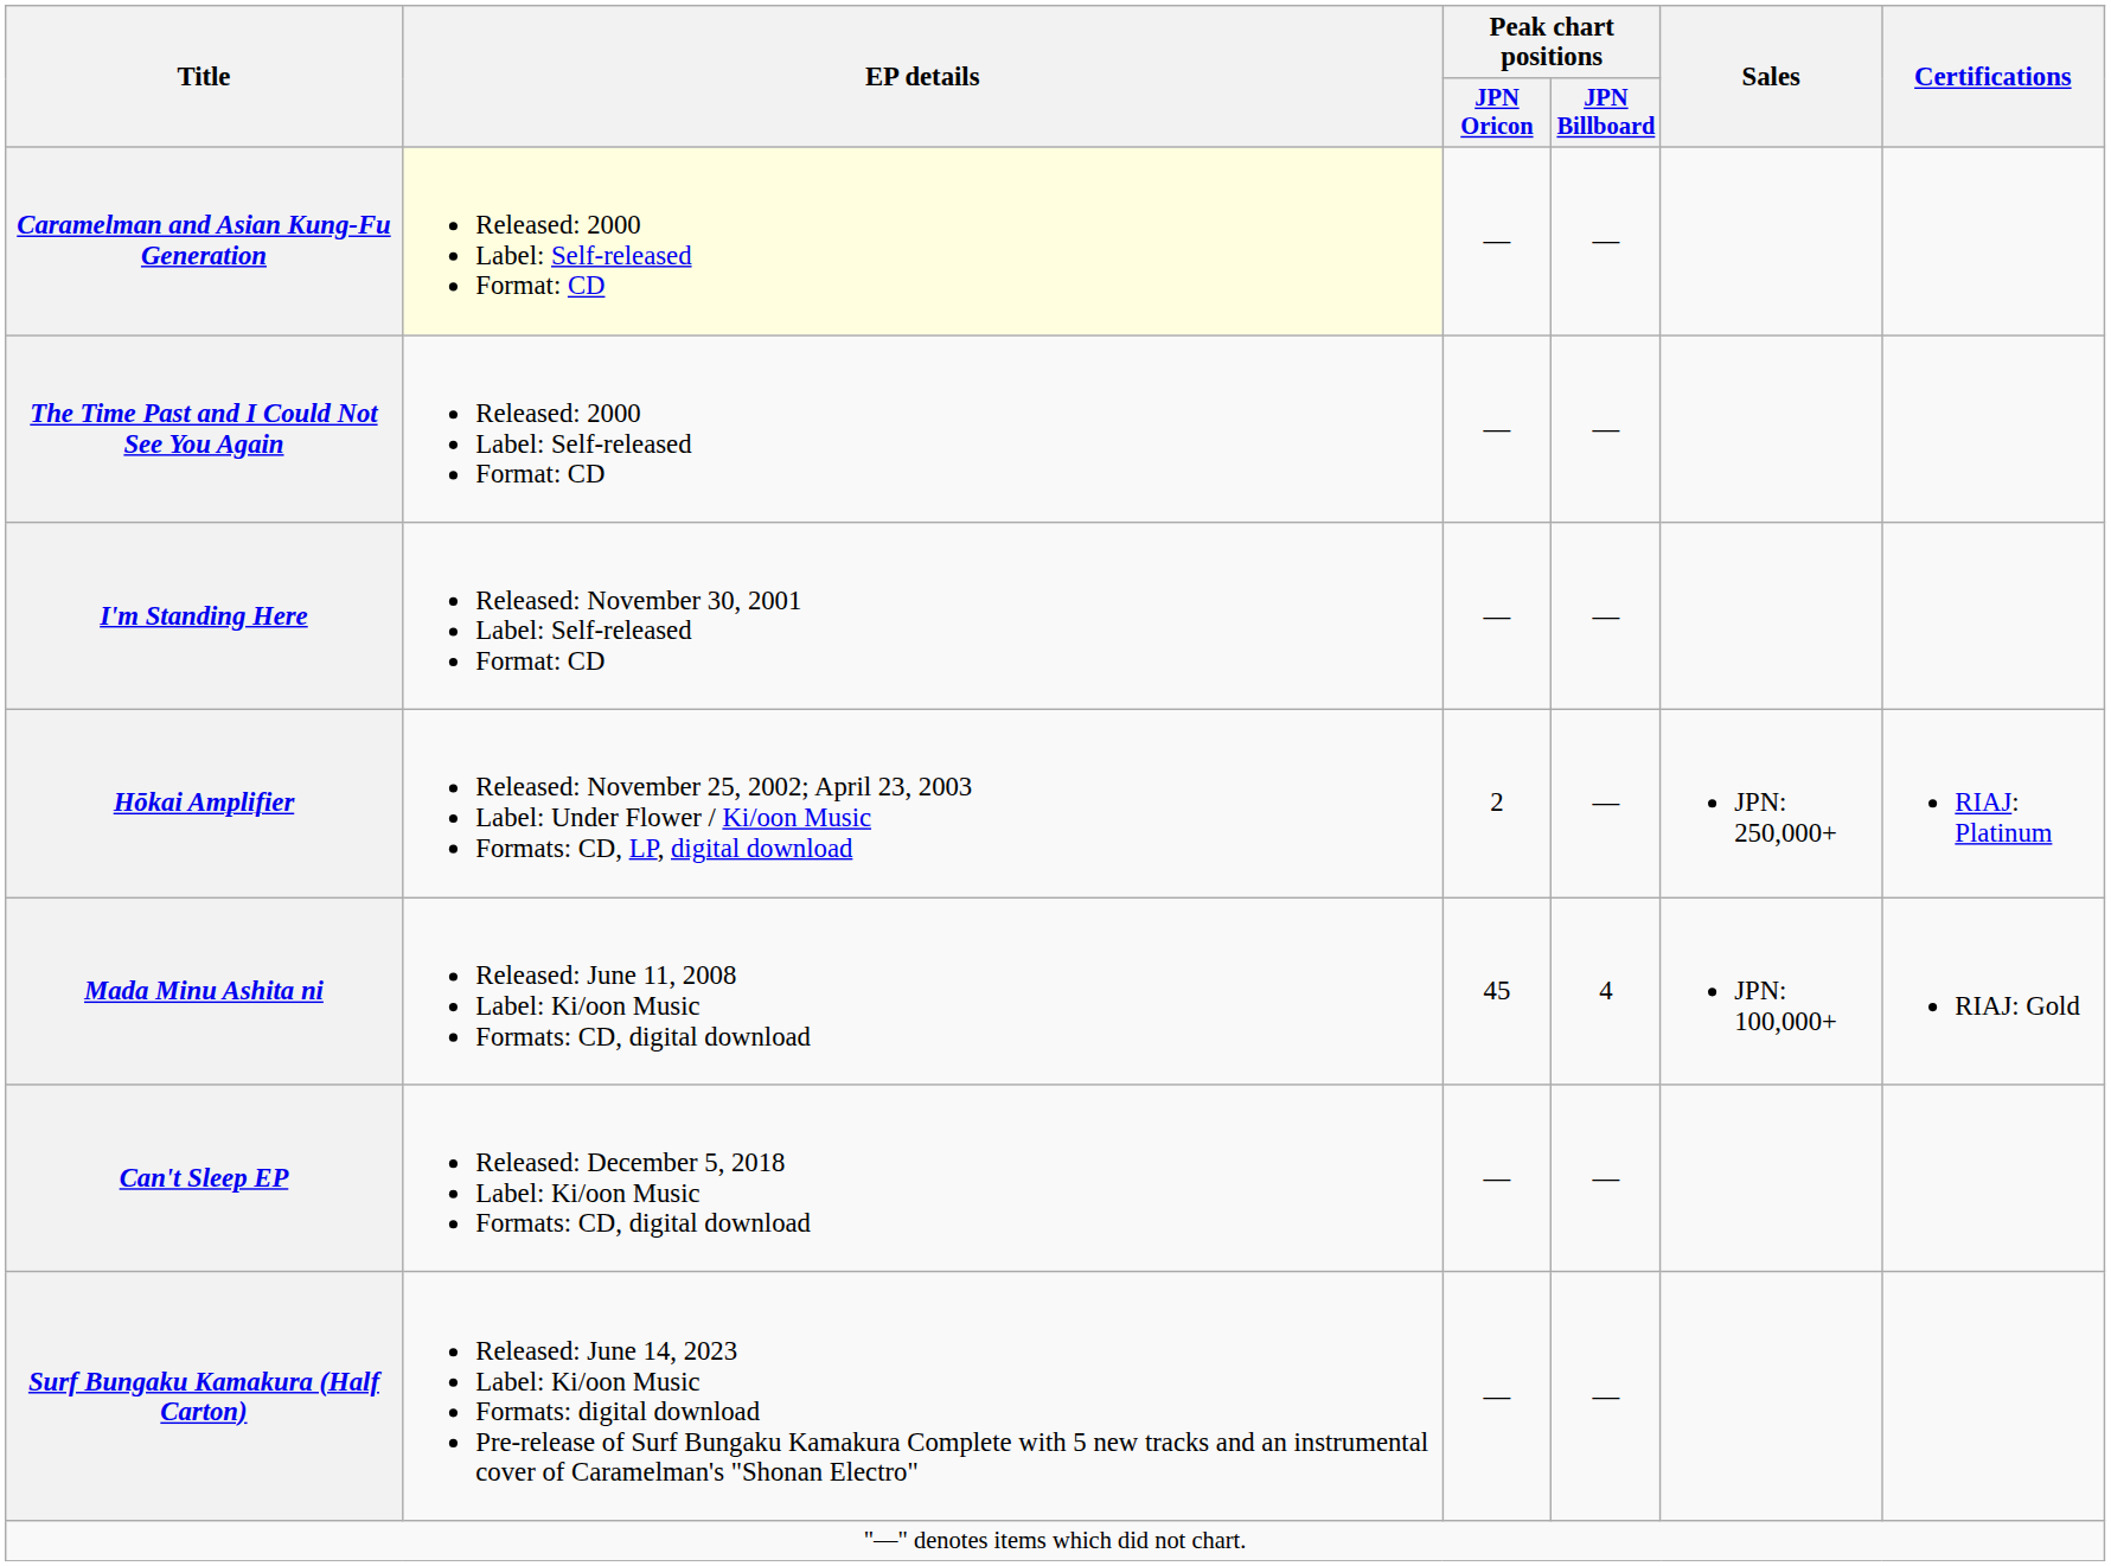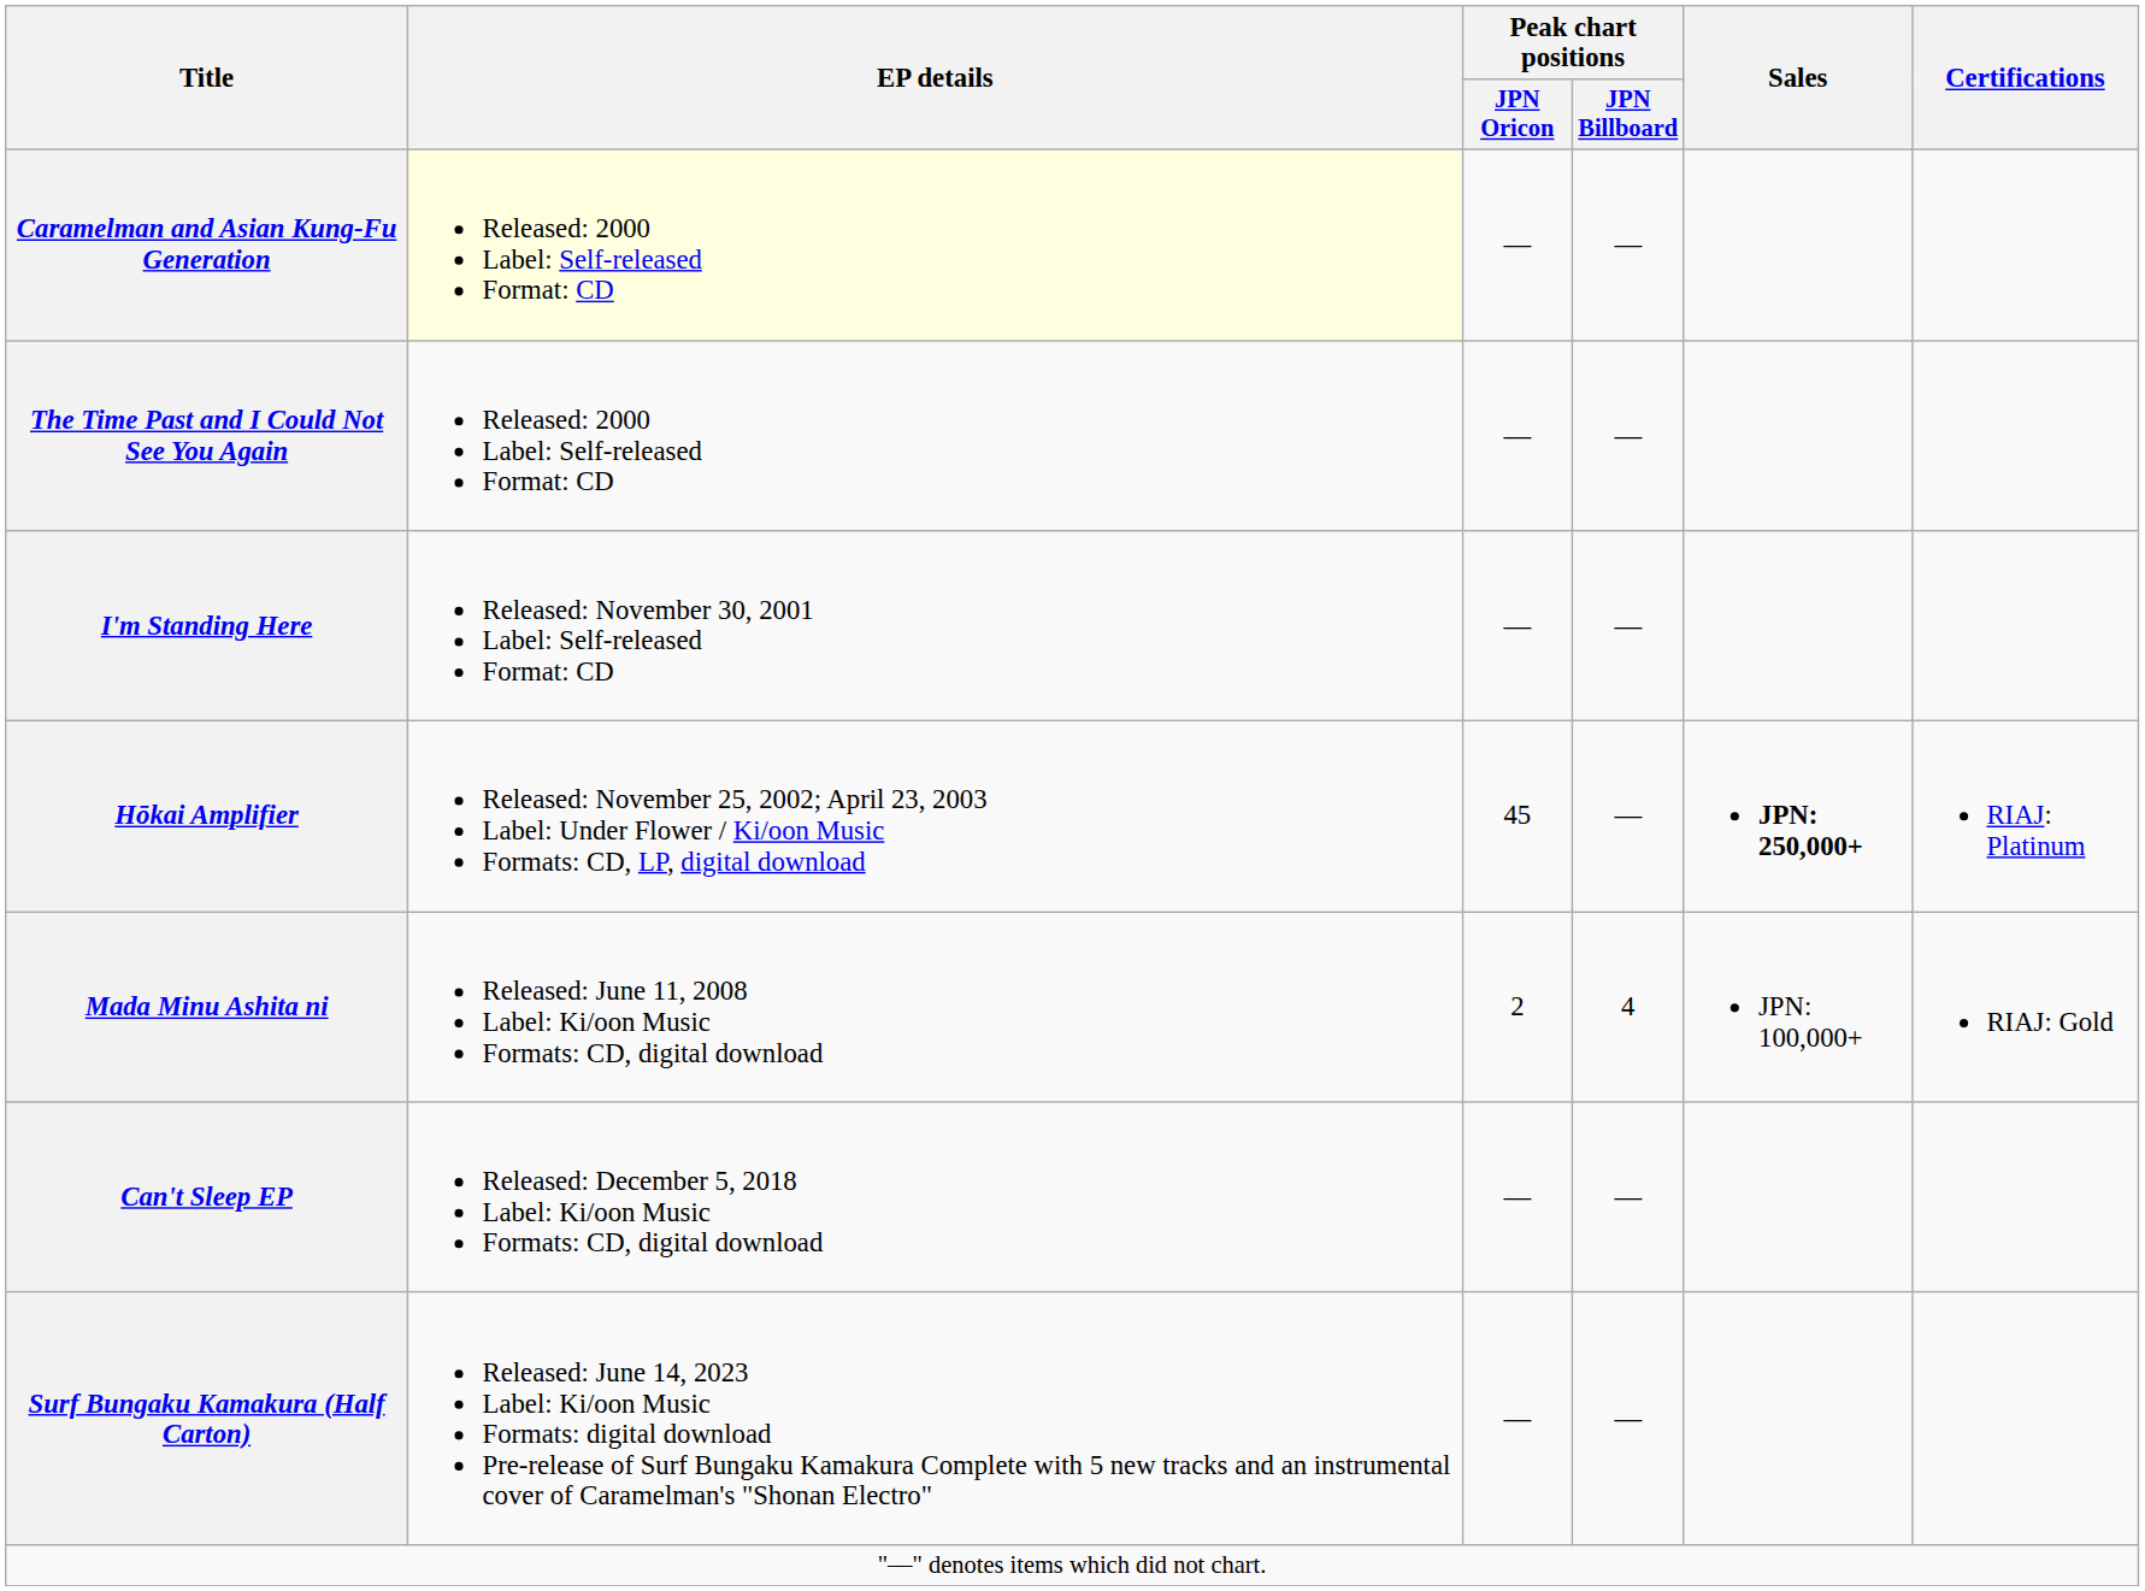 <table class="wikitable plainrowheaders">
 <tr>
 <th scope="col" rowspan="2">Title</th>
 <th scope="col" rowspan="2">EP details</th>
 <th scope="col" colspan="2">Peak chart positions</th>
 <th scope="col" rowspan="2">Sales</th>
 <th scope="col" rowspan="2"><a href='#'>Certifications</a></th>
 </tr>
 <tr>
 <th scope="col" style="width:4em;font-size:90%;"><a href='#'>JPN<br>Oricon</a><br></th>
 <th scope="col" style="width:4em;font-size:90%;"><a href='#'>JPN<br>Billboard</a><br></th>
 </tr>
 <tr>
 <th scope="row"><em><a href='#'>Caramelman and Asian Kung-Fu Generation</a></em></th>
 <td style="background: lightyellow;"><br><ul><li>Released: 2000</li><li>Label: <a href='#'>Self-released</a></li><li>Format: <a href='#'>CD</a></li></ul></td>
 <td align="center">—</td>
 <td align="center">—</td>
 <td></td>
 <td></td>
 </tr>
 <tr>
 <th scope="row"><em><a href='#'>The Time Past and I Could Not See You Again</a></em></th>
 <td><br><ul><li>Released: 2000</li><li>Label: Self-released</li><li>Format: CD</li></ul></td>
 <td align="center">—</td>
 <td align="center">—</td>
 <td></td>
 <td></td>
 </tr>
 <tr>
 <th scope="row"><em><a href='#'>I'm Standing Here</a></em></th>
 <td><br><ul><li>Released: November 30, 2001</li><li>Label: Self-released</li><li>Format: CD</li></ul></td>
 <td align="center">—</td>
 <td align="center">—</td>
 <td></td>
 <td></td>
 </tr>
 <tr>
 <th scope="row"><em><a href='#'>Hōkai Amplifier</a></em></th>
 <td><br><ul><li>Released: November 25, 2002; April 23, 2003 </li><li>Label: Under Flower / <a href='#'>Ki/oon Music</a></li><li>Formats: CD, <a href='#'>LP</a>, <a href='#'>digital download</a></li></ul></td>
-<td align="center">2</td>
+<td align="center">45</td>
 <td align="center">—</td>
-<td><br><ul><li>JPN: 250,000+</li></ul></td>
+<td><strong><br><ul><li>JPN: 250,000+</li></ul></strong></td>
 <td><br><ul><li><a href='#'>RIAJ</a>: <a href='#'>Platinum</a></li></ul></td>
 </tr>
 <tr>
 <th scope="row"><em><a href='#'>Mada Minu Ashita ni</a></em></th>
 <td><br><ul><li>Released: June 11, 2008</li><li>Label: Ki/oon Music</li><li>Formats: CD, digital download</li></ul></td>
-<td align="center">45</td>
+<td align="center">2</td>
 <td align="center">4</td>
 <td><br><ul><li>JPN: 100,000+</li></ul></td>
 <td><br><ul><li>RIAJ: Gold</li></ul></td>
 </tr>
 <tr>
 <th scope="row"><em><a href='#'>Can't Sleep EP</a></em></th>
 <td><br><ul><li>Released: December 5, 2018</li><li>Label: Ki/oon Music</li><li>Formats: CD, digital download</li></ul></td>
 <td align="center">—</td>
 <td align="center">—</td>
 <td></td>
 <td></td>
 </tr>
 <tr>
 <th scope="row"><em><a href='#'>Surf Bungaku Kamakura (Half Carton)</a></em></th>
 <td><br><ul><li>Released: June 14, 2023</li><li>Label: Ki/oon Music</li><li>Formats: digital download</li><li>Pre-release of Surf Bungaku Kamakura Complete with 5 new tracks and an instrumental cover of Caramelman's "Shonan Electro"</li></ul></td>
 <td align="center">—</td>
 <td align="center">—</td>
 <td></td>
 <td></td>
 </tr>
 <tr>
 <td colspan="12" align="center" style="font-size:90%;">"—" denotes items which did not chart.</td>
 </tr>
 </table>
